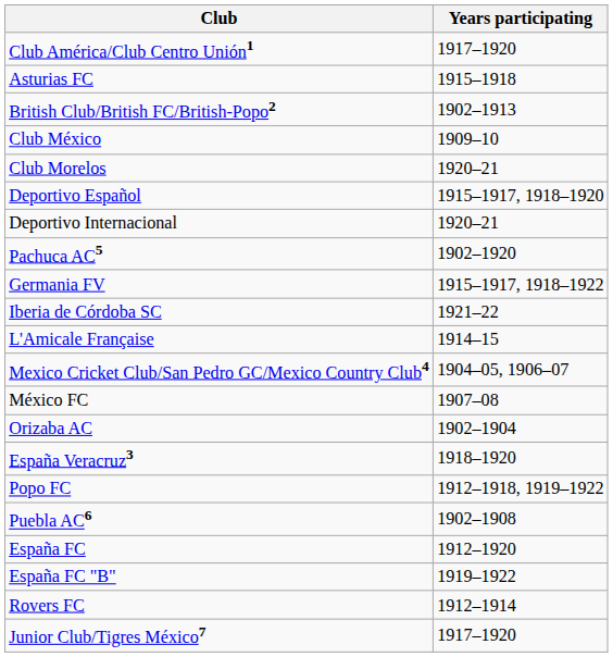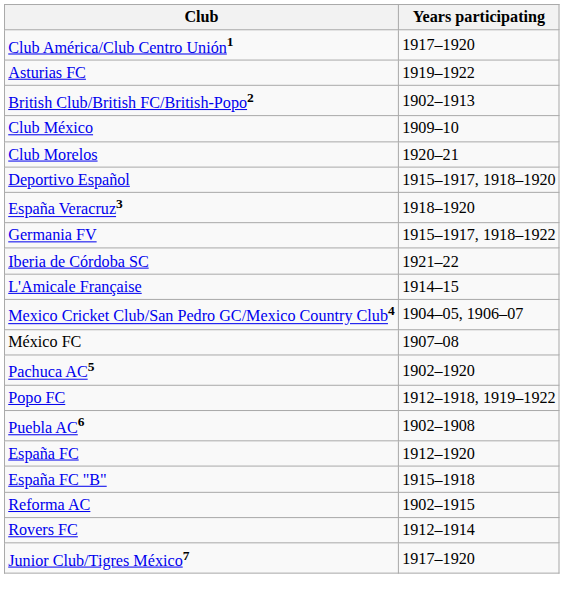 <table class="wikitable">
 <tr>
 <th>Club</th>
 <th>Years participating</th>
 </tr>
 <tr>
 <td><a href='#'>Club América/Club Centro Unión</a><sup><strong>1</strong></sup></td>
 <td>1917–1920</td>
 </tr>
 <tr>
 <td><a href='#'>Asturias FC</a></td>
-<td>1915–1918</td>
+<td>1919–1922</td>
 </tr>
 <tr>
 <td><a href='#'>British Club/British FC/British-Popo</a><sup><strong>2</strong></sup></td>
 <td>1902–1913</td>
 </tr>
 <tr>
 <td><a href='#'>Club México</a></td>
 <td>1909–10</td>
 </tr>
 <tr>
 <td><a href='#'>Club Morelos</a></td>
 <td>1920–21</td>
 </tr>
 <tr>
 <td><a href='#'>Deportivo Español</a></td>
 <td>1915–1917, 1918–1920</td>
 </tr>
 <tr>
-<td>Deportivo Internacional</td>
-<td>1920–21</td>
-</tr>
-<tr>
-<td><a href='#'>Pachuca AC</a><sup><strong>5</strong></sup></td>
-<td>1902–1920</td>
+<td><a href='#'>España Veracruz</a><sup><strong>3</strong></sup></td>
+<td>1918–1920</td>
 </tr>
 <tr>
 <td><a href='#'>Germania FV</a></td>
 <td>1915–1917, 1918–1922</td>
 </tr>
 <tr>
 <td><a href='#'>Iberia de Córdoba SC</a></td>
 <td>1921–22</td>
 </tr>
 <tr>
 <td><a href='#'>L'Amicale Française</a></td>
 <td>1914–15</td>
 </tr>
 <tr>
 <td><a href='#'>Mexico Cricket Club/San Pedro GC/Mexico Country Club</a><sup><strong>4</strong></sup></td>
 <td>1904–05, 1906–07</td>
 </tr>
 <tr>
 <td>México FC</td>
 <td>1907–08</td>
 </tr>
 <tr>
-<td><a href='#'>Orizaba AC</a></td>
-<td>1902–1904</td>
-</tr>
-<tr>
-<td><a href='#'>España Veracruz</a><sup><strong>3</strong></sup></td>
-<td>1918–1920</td>
+<td><a href='#'>Pachuca AC</a><sup><strong>5</strong></sup></td>
+<td>1902–1920</td>
 </tr>
 <tr>
 <td><a href='#'>Popo FC</a></td>
 <td>1912–1918, 1919–1922</td>
 </tr>
 <tr>
 <td><a href='#'>Puebla AC</a><sup><strong>6</strong></sup></td>
 <td>1902–1908</td>
 </tr>
 <tr>
 <td><a href='#'>España FC</a></td>
 <td>1912–1920</td>
 </tr>
 <tr>
 <td><a href='#'>España FC "B"</a></td>
-<td>1919–1922</td>
+<td>1915–1918</td>
+</tr>
+<tr>
+<td><a href='#'>Reforma AC</a></td>
+<td>1902–1915</td>
 </tr>
 <tr>
 <td><a href='#'>Rovers FC</a></td>
 <td>1912–1914</td>
 </tr>
 <tr>
 <td><a href='#'>Junior Club/Tigres México</a><sup><strong>7</strong></sup></td>
 <td>1917–1920</td>
 </tr>
 </table>
